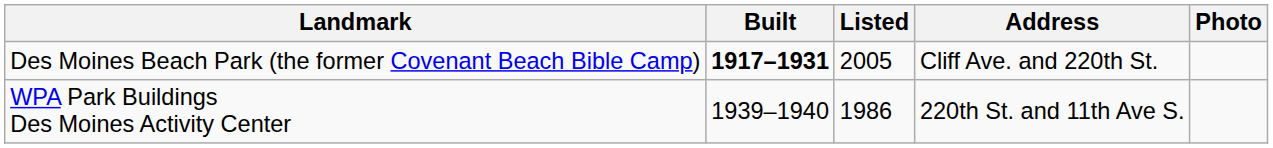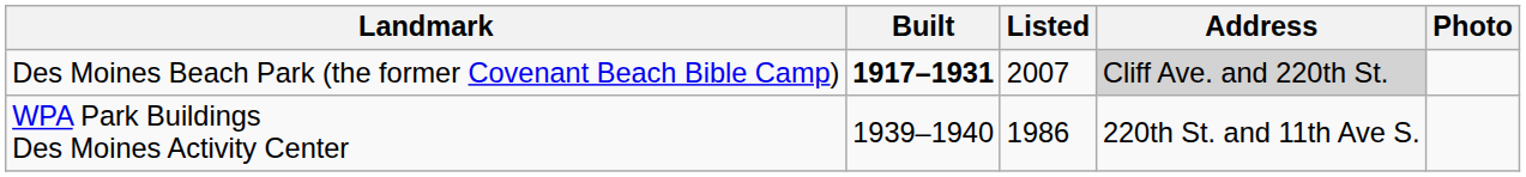 <table class="wikitable">
 <tr>
 <th>Landmark</th>
 <th>Built</th>
 <th>Listed</th>
 <th>Address</th>
 <th>Photo</th>
 </tr>
 <tr>
 <td>Des Moines Beach Park (the former <a href='#'>Covenant Beach Bible Camp</a>)</td>
 <td><strong>1917–1931</strong></td>
-<td>2005</td>
-<td>Cliff Ave. and 220th St.<br><small></small></td>
+<td>2007</td>
+<td style="background: lightgrey;">Cliff Ave. and 220th St.<br><small></small></td>
 <td></td>
 </tr>
 <tr>
 <td><a href='#'>WPA</a> Park Buildings<br>Des Moines Activity Center</td>
 <td>1939–1940</td>
 <td>1986</td>
 <td>220th St. and 11th Ave S.<br><small></small></td>
 <td></td>
 </tr>
 </table>
